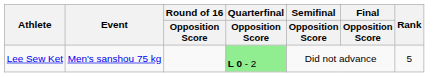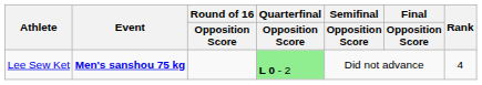 <table class=wikitable style="text-align:left; font-size:90%">
 <tr>
 <th rowspan=2>Athlete</th>
 <th rowspan=2>Event</th>
 <th>Round of 16</th>
 <th>Quarterfinal</th>
 <th>Semifinal</th>
 <th>Final</th>
 <th rowspan=2>Rank</th>
 </tr>
 <tr style="font-size:95%">
 <th>Opposition<br>Score</th>
 <th>Opposition<br>Score</th>
 <th>Opposition<br>Score</th>
 <th>Opposition<br>Score</th>
 </tr>
 <tr>
 <td><a href='#'>Lee Sew Ket</a></td>
-<td><a href='#'>Men's sanshou 75 kg</a></td>
+<td><strong><a href='#'>Men's sanshou 75 kg</a></strong></td>
 <td></td>
 <td style="background: lightgreen;"><br><strong>L 0</strong> - 2</td>
 <td align=center colspan=2>Did not advance</td>
-<td align=center>5</td>
+<td align=center>4</td>
 </tr>
 </table>
